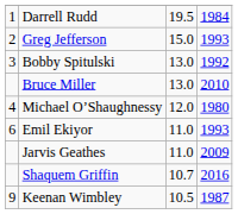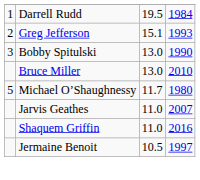 <table class="wikitable">
 <tr>
 </tr>
 <tr>
 <td>1</td>
 <td>Darrell Rudd</td>
 <td>19.5</td>
 <td><a href='#'>1984</a></td>
 </tr>
 <tr>
 <td>2</td>
 <td><a href='#'>Greg Jefferson</a></td>
-<td>15.0</td>
+<td>15.1</td>
 <td><a href='#'>1993</a></td>
 </tr>
 <tr>
 <td>3</td>
 <td>Bobby Spitulski</td>
 <td>13.0</td>
-<td><a href='#'>1992</a></td>
+<td><a href='#'>1990</a></td>
 </tr>
 <tr>
 <td></td>
 <td><a href='#'>Bruce Miller</a></td>
 <td>13.0</td>
 <td><a href='#'>2010</a></td>
 </tr>
 <tr>
-<td>4</td>
+<td>5</td>
 <td>Michael O’Shaughnessy</td>
-<td>12.0</td>
+<td>11.7</td>
 <td><a href='#'>1980</a></td>
-</tr>
-<tr>
-<td>6</td>
-<td>Emil Ekiyor</td>
-<td>11.0</td>
-<td><a href='#'>1993</a></td>
 </tr>
 <tr>
 <td></td>
 <td>Jarvis Geathes</td>
 <td>11.0</td>
-<td><a href='#'>2009</a></td>
+<td><a href='#'>2007</a></td>
 </tr>
 <tr>
 <td></td>
 <td><a href='#'>Shaquem Griffin</a></td>
-<td>10.7</td>
+<td>11.0</td>
 <td><a href='#'>2016</a></td>
 </tr>
 <tr>
-<td>9</td>
-<td>Keenan Wimbley</td>
+<td></td>
+<td>Jermaine Benoit</td>
 <td>10.5</td>
-<td><a href='#'>1987</a></td>
+<td><a href='#'>1997</a></td>
 </tr>
 </table>
